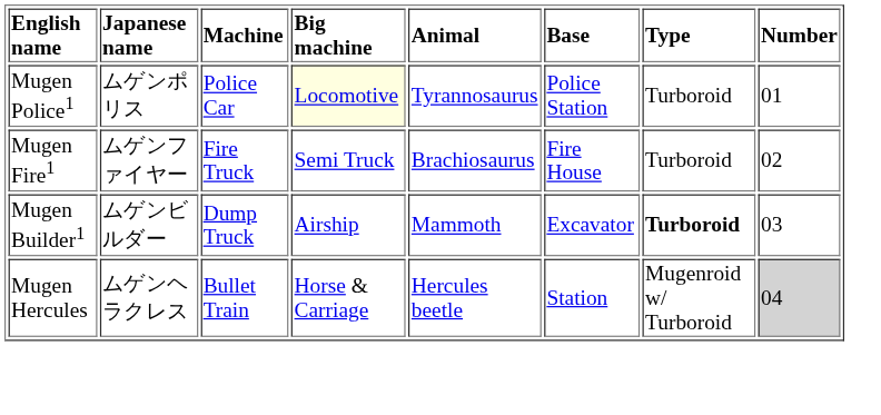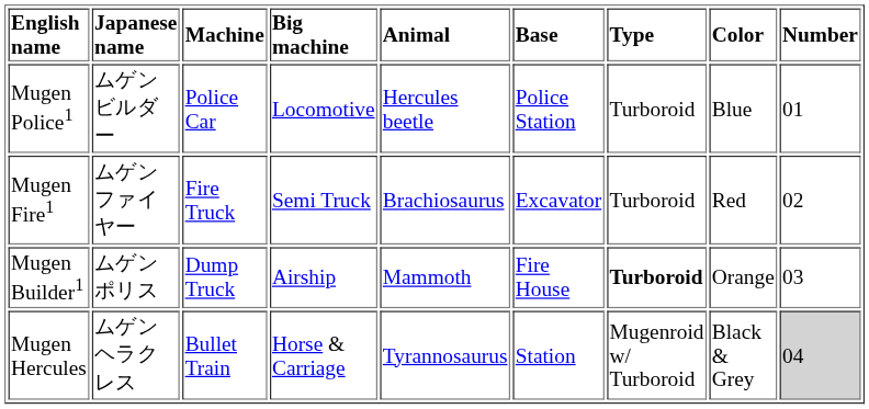 <table border=1>
 <tr>
 <td><strong>English name</strong></td>
 <td><strong>Japanese name</strong></td>
 <td><strong>Machine</strong></td>
 <td><strong>Big machine</strong></td>
 <td><strong>Animal</strong></td>
 <td><strong>Base</strong></td>
 <td><strong>Type</strong></td>
+<td><strong>Color</strong></td>
 <td><strong>Number</strong></td>
 </tr>
 <tr>
 <td>Mugen Police<sup>1</sup></td>
-<td>ムゲンポリス</td>
+<td>ムゲンビルダー</td>
 <td><a href='#'>Police Car</a></td>
-<td style="background: lightyellow;"><a href='#'>Locomotive</a></td>
-<td><a href='#'>Tyrannosaurus</a></td>
+<td><a href='#'>Locomotive</a></td>
+<td><a href='#'>Hercules beetle</a></td>
 <td><a href='#'>Police Station</a></td>
 <td>Turboroid</td>
+<td>Blue</td>
 <td>01</td>
 </tr>
 <tr>
 <td>Mugen Fire<sup>1</sup></td>
 <td>ムゲンファイヤー</td>
 <td><a href='#'>Fire Truck</a></td>
 <td><a href='#'>Semi Truck</a></td>
 <td><a href='#'>Brachiosaurus</a></td>
-<td><a href='#'>Fire House</a></td>
+<td><a href='#'>Excavator</a></td>
 <td>Turboroid</td>
+<td>Red</td>
 <td>02</td>
 </tr>
 <tr>
 <td>Mugen Builder<sup>1</sup></td>
-<td>ムゲンビルダー</td>
+<td>ムゲンポリス</td>
 <td><a href='#'>Dump Truck</a></td>
 <td><a href='#'>Airship</a></td>
 <td><a href='#'>Mammoth</a></td>
-<td><a href='#'>Excavator</a></td>
+<td><a href='#'>Fire House</a></td>
 <td><strong>Turboroid</strong></td>
+<td>Orange</td>
 <td>03</td>
 </tr>
 <tr>
 <td>Mugen Hercules</td>
 <td>ムゲンヘラクレス</td>
 <td><a href='#'>Bullet Train</a></td>
 <td><a href='#'>Horse</a> & <a href='#'>Carriage</a></td>
-<td><a href='#'>Hercules beetle</a></td>
+<td><a href='#'>Tyrannosaurus</a></td>
 <td><a href='#'>Station</a></td>
 <td>Mugenroid w/ Turboroid</td>
+<td>Black & Grey</td>
 <td style="background: lightgrey;">04</td>
 </tr>
 </table>
